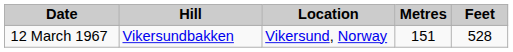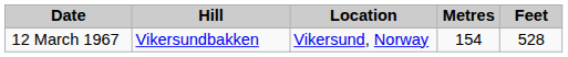 <table class="wikitable sortable" style="text-align:left; line-height:16px; width:35%;">
 <tr>
 <th style="background-color: #ccc;" width="120">Date</th>
 <th style="background-color: #ccc;" width="150">Hill</th>
 <th style="background-color: #ccc;" width="140">Location</th>
 <th style="background-color: #ccc;" width="55">Metres</th>
 <th style="background-color: #ccc;" width="55">Feet</th>
 </tr>
 <tr>
 <td align=right>12 March 1967  </td>
 <td><a href='#'>Vikersundbakken</a></td>
 <td><a href='#'>Vikersund</a>, <a href='#'>Norway</a></td>
-<td align=center>151</td>
+<td align=center>154</td>
 <td align=center>528</td>
 </tr>
 </table>
